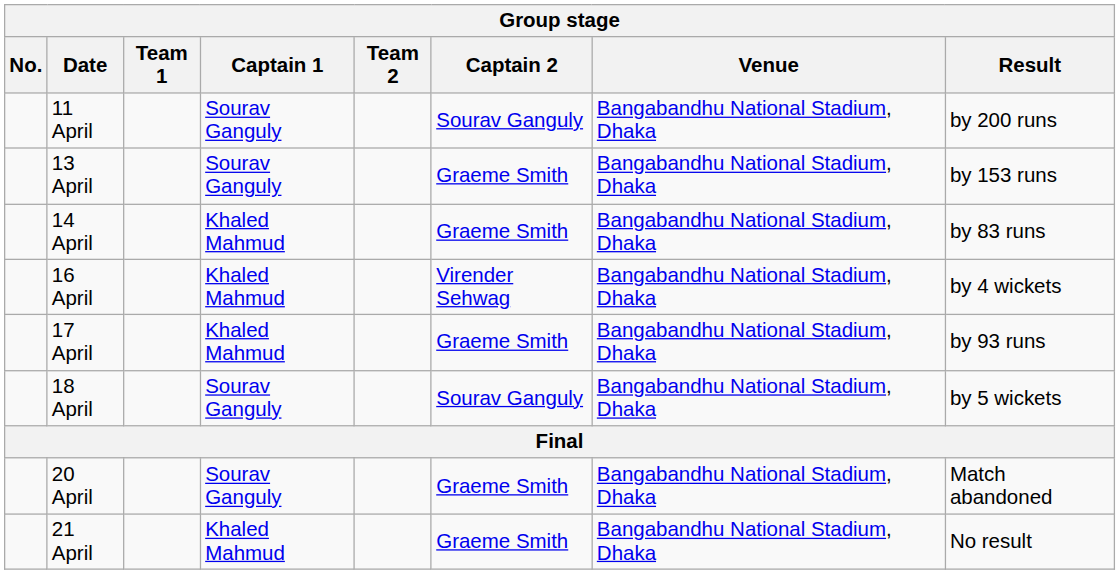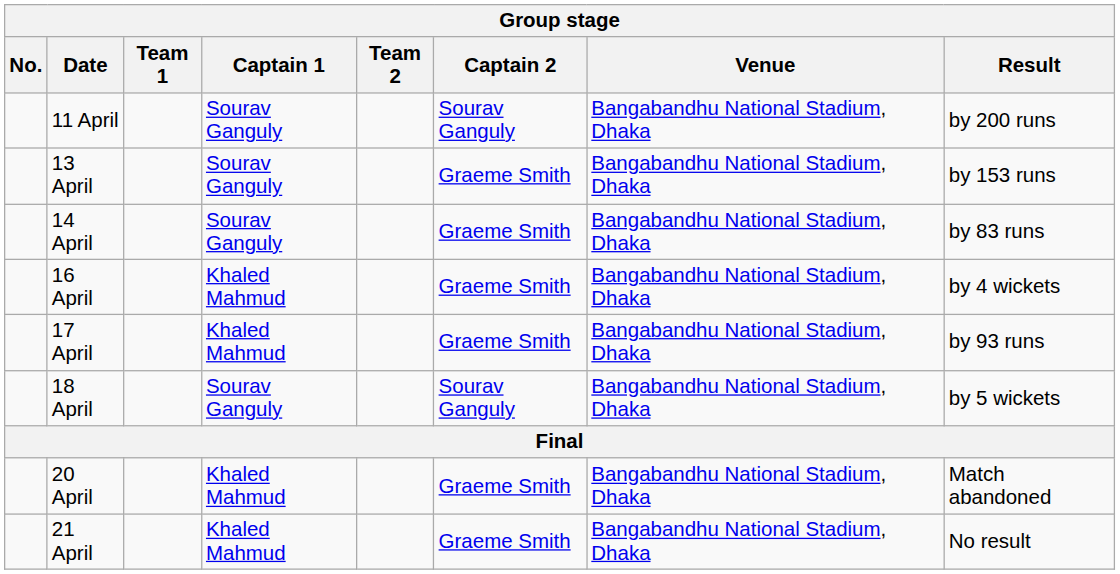 <table class="wikitable">
 <tr>
 <th colspan="9">Group stage</th>
 </tr>
 <tr>
 <th>No.</th>
 <th>Date</th>
 <th>Team 1</th>
 <th>Captain 1</th>
 <th>Team 2</th>
 <th>Captain 2</th>
 <th>Venue</th>
 <th>Result</th>
 </tr>
 <tr>
 <td></td>
 <td>11 April</td>
 <td></td>
 <td><a href='#'>Sourav Ganguly</a></td>
 <td></td>
 <td><a href='#'>Sourav Ganguly</a></td>
 <td><a href='#'>Bangabandhu National Stadium</a>, <a href='#'>Dhaka</a></td>
 <td> by 200 runs</td>
 </tr>
 <tr>
 <td></td>
 <td>13 April</td>
 <td></td>
 <td><a href='#'>Sourav Ganguly</a></td>
 <td></td>
 <td><a href='#'>Graeme Smith</a></td>
 <td><a href='#'>Bangabandhu National Stadium</a>, <a href='#'>Dhaka</a></td>
 <td> by 153 runs</td>
 </tr>
 <tr>
 <td></td>
 <td>14 April</td>
 <td></td>
-<td><a href='#'>Khaled Mahmud</a></td>
+<td><a href='#'>Sourav Ganguly</a></td>
 <td></td>
 <td><a href='#'>Graeme Smith</a></td>
 <td><a href='#'>Bangabandhu National Stadium</a>, <a href='#'>Dhaka</a></td>
 <td> by 83 runs</td>
 </tr>
 <tr>
 <td></td>
 <td>16 April</td>
 <td></td>
 <td><a href='#'>Khaled Mahmud</a></td>
 <td></td>
-<td><a href='#'>Virender Sehwag</a></td>
+<td><a href='#'>Graeme Smith</a></td>
 <td><a href='#'>Bangabandhu National Stadium</a>, <a href='#'>Dhaka</a></td>
 <td> by 4 wickets</td>
 </tr>
 <tr>
 <td></td>
 <td>17 April</td>
 <td></td>
 <td><a href='#'>Khaled Mahmud</a></td>
 <td></td>
 <td><a href='#'>Graeme Smith</a></td>
 <td><a href='#'>Bangabandhu National Stadium</a>, <a href='#'>Dhaka</a></td>
 <td> by 93 runs</td>
 </tr>
 <tr>
 <td></td>
 <td>18 April</td>
 <td></td>
 <td><a href='#'>Sourav Ganguly</a></td>
 <td></td>
 <td><a href='#'>Sourav Ganguly</a></td>
 <td><a href='#'>Bangabandhu National Stadium</a>, <a href='#'>Dhaka</a></td>
 <td> by 5 wickets</td>
 </tr>
 <tr>
 <th colspan="9">Final</th>
 </tr>
 <tr>
 <td></td>
 <td>20 April</td>
 <td></td>
-<td><a href='#'>Sourav Ganguly</a></td>
+<td><a href='#'>Khaled Mahmud</a></td>
 <td></td>
 <td><a href='#'>Graeme Smith</a></td>
 <td><a href='#'>Bangabandhu National Stadium</a>, <a href='#'>Dhaka</a></td>
 <td>Match abandoned</td>
 </tr>
 <tr>
 <td></td>
 <td>21 April</td>
 <td></td>
 <td><a href='#'>Khaled Mahmud</a></td>
 <td></td>
 <td><a href='#'>Graeme Smith</a></td>
 <td><a href='#'>Bangabandhu National Stadium</a>, <a href='#'>Dhaka</a></td>
 <td>No result</td>
 </tr>
 </table>
